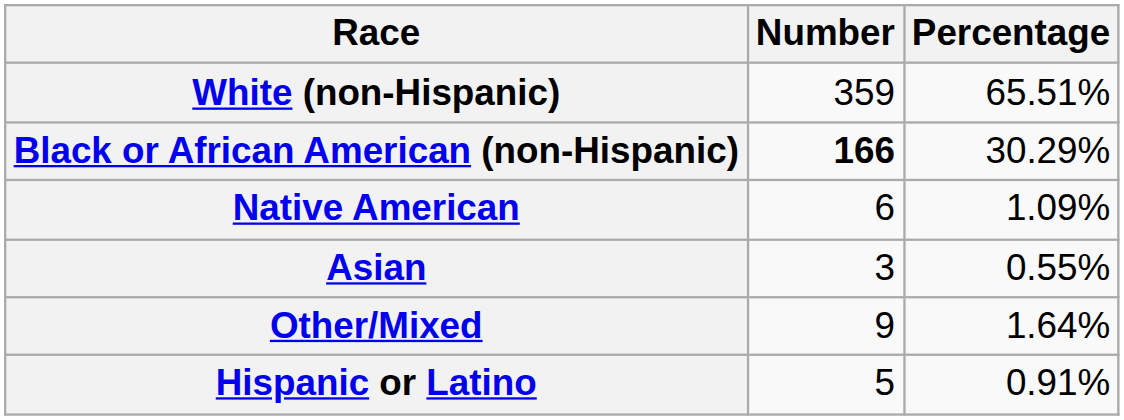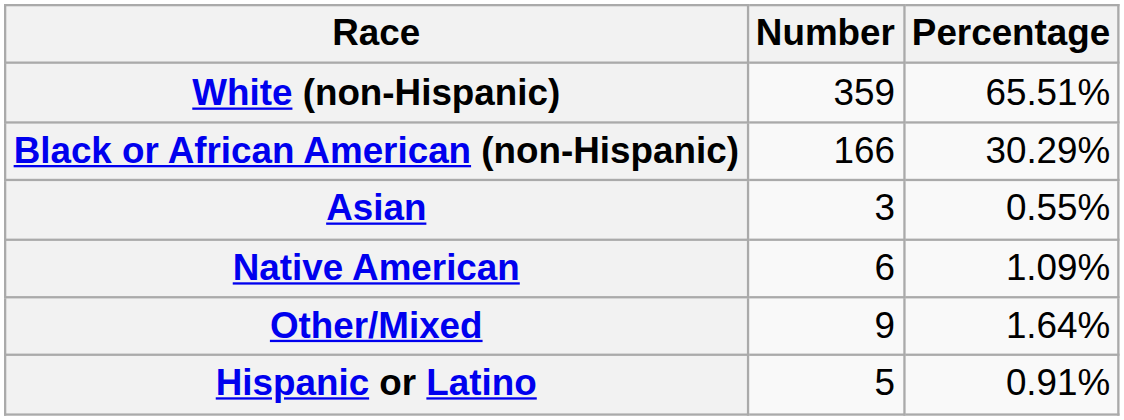 <table class="wikitable" style="text-align:right">
 <tr>
 <th scope="col">Race</th>
 <th scope="col">Number</th>
 <th scope="col">Percentage</th>
 </tr>
 <tr>
 <th scope="row"><a href='#'>White</a> (non-Hispanic)</th>
 <td>359</td>
 <td>65.51%</td>
 </tr>
 <tr>
 <th scope="row"><a href='#'>Black or African American</a> (non-Hispanic)</th>
-<td><strong>166</strong></td>
+<td>166</td>
 <td>30.29%</td>
+</tr>
+<tr>
+<th scope="row"><a href='#'>Asian</a></th>
+<td>3</td>
+<td>0.55%</td>
 </tr>
 <tr>
 <th scope="row"><a href='#'>Native American</a></th>
 <td>6</td>
 <td>1.09%</td>
-</tr>
-<tr>
-<th scope="row"><a href='#'>Asian</a></th>
-<td>3</td>
-<td>0.55%</td>
 </tr>
 <tr>
 <th scope="row"><a href='#'>Other/Mixed</a></th>
 <td>9</td>
 <td>1.64%</td>
 </tr>
 <tr>
 <th scope="row"><a href='#'>Hispanic</a> or <a href='#'>Latino</a></th>
 <td>5</td>
 <td>0.91%</td>
 </tr>
 </table>
